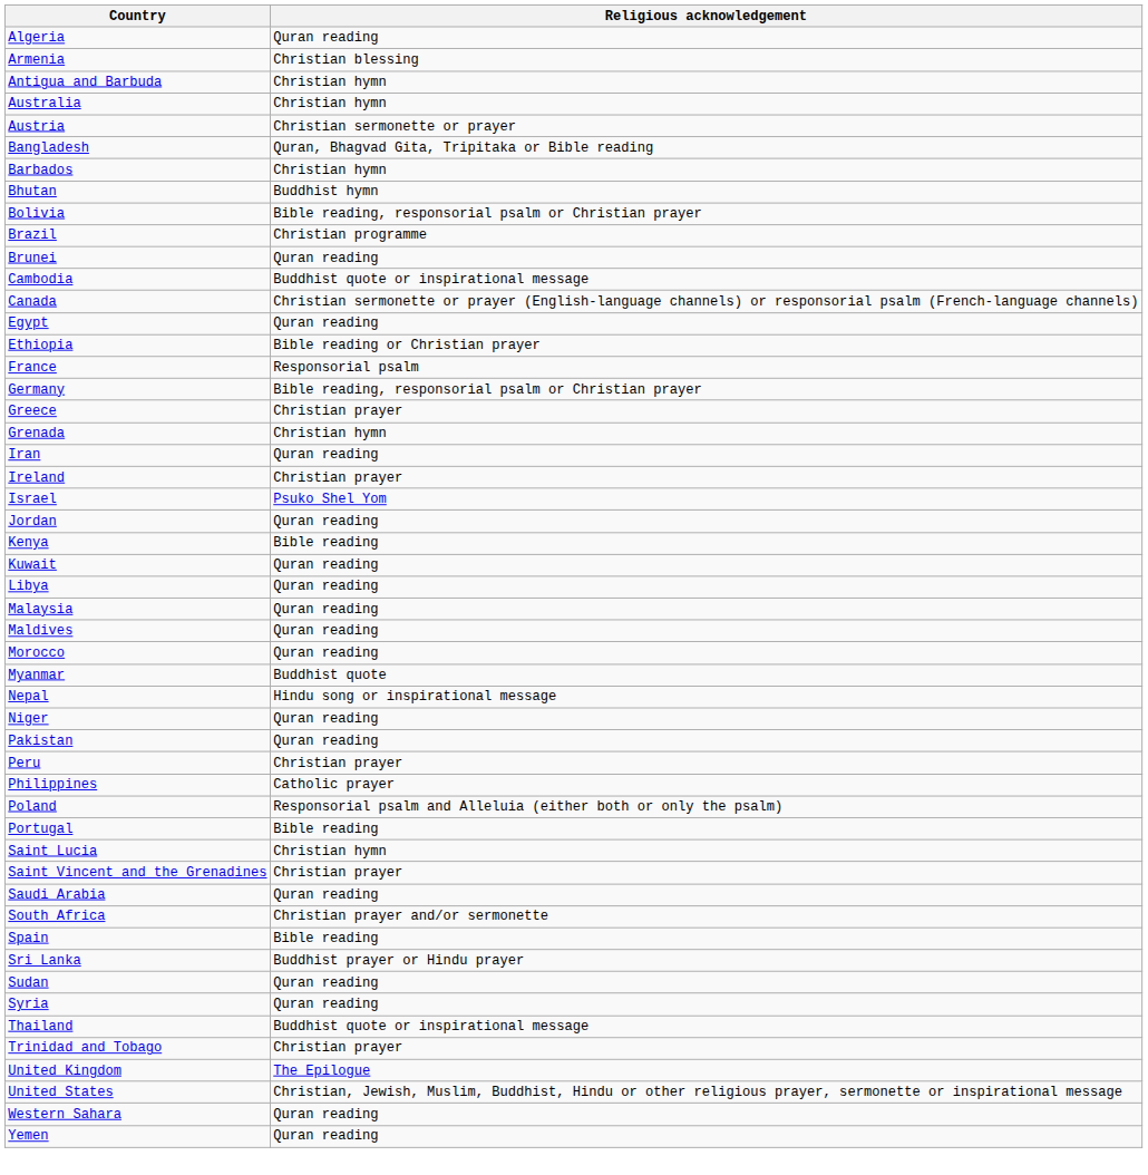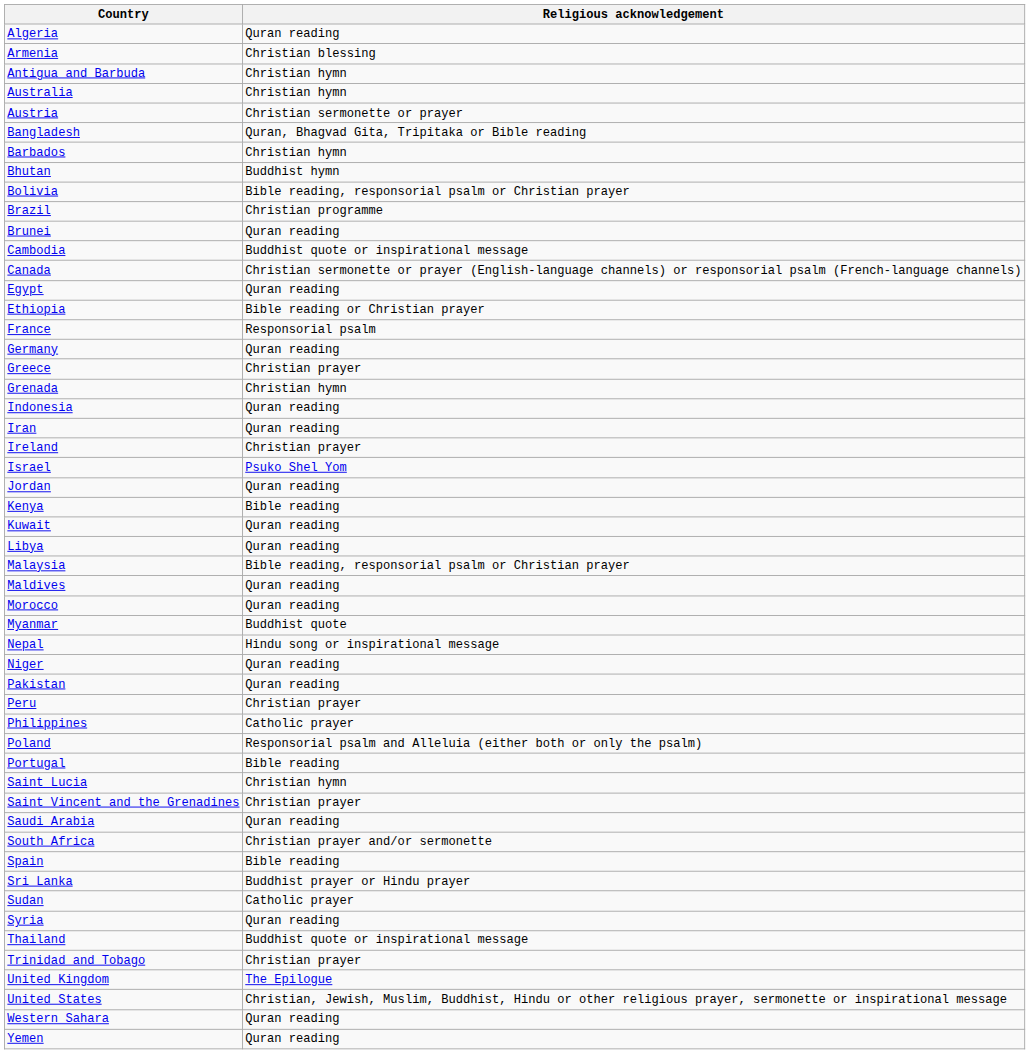 <table class="wikitable sortable">
 <tr>
 <th><strong>Country</strong></th>
 <th><strong>Religious acknowledgement</strong></th>
 </tr>
 <tr>
 <td> <a href='#'>Algeria</a></td>
 <td>Quran reading</td>
 </tr>
 <tr>
 <td> <a href='#'>Armenia</a></td>
 <td>Christian blessing</td>
 </tr>
 <tr>
 <td> <a href='#'>Antigua and Barbuda</a></td>
 <td>Christian hymn</td>
 </tr>
 <tr>
 <td> <a href='#'>Australia</a></td>
 <td>Christian hymn</td>
 </tr>
 <tr>
 <td> <a href='#'>Austria</a></td>
 <td>Christian sermonette or prayer</td>
 </tr>
 <tr>
 <td> <a href='#'>Bangladesh</a></td>
 <td>Quran, Bhagvad Gita, Tripitaka or Bible reading</td>
 </tr>
 <tr>
 <td> <a href='#'>Barbados</a></td>
 <td>Christian hymn</td>
 </tr>
 <tr>
 <td> <a href='#'>Bhutan</a></td>
 <td>Buddhist hymn</td>
 </tr>
 <tr>
 <td> <a href='#'>Bolivia</a></td>
 <td>Bible reading, responsorial psalm or Christian prayer</td>
 </tr>
 <tr>
 <td> <a href='#'>Brazil</a></td>
 <td>Christian programme</td>
 </tr>
 <tr>
 <td> <a href='#'>Brunei</a></td>
 <td>Quran reading</td>
 </tr>
 <tr>
 <td> <a href='#'>Cambodia</a></td>
 <td>Buddhist quote or inspirational message</td>
 </tr>
 <tr>
 <td> <a href='#'>Canada</a></td>
 <td>Christian sermonette or prayer (English-language channels) or responsorial psalm (French-language channels)</td>
 </tr>
 <tr>
 <td> <a href='#'>Egypt</a></td>
 <td>Quran reading</td>
 </tr>
 <tr>
 <td> <a href='#'>Ethiopia</a></td>
 <td>Bible reading or Christian prayer</td>
 </tr>
 <tr>
 <td> <a href='#'>France</a></td>
 <td>Responsorial psalm</td>
 </tr>
 <tr>
 <td> <a href='#'>Germany</a></td>
-<td>Bible reading, responsorial psalm or Christian prayer</td>
+<td>Quran reading</td>
 </tr>
 <tr>
 <td> <a href='#'>Greece</a></td>
 <td>Christian prayer</td>
 </tr>
 <tr>
 <td> <a href='#'>Grenada</a></td>
 <td>Christian hymn</td>
+</tr>
+<tr>
+<td> <a href='#'>Indonesia</a></td>
+<td>Quran reading</td>
 </tr>
 <tr>
 <td> <a href='#'>Iran</a></td>
 <td>Quran reading</td>
 </tr>
 <tr>
 <td> <a href='#'>Ireland</a></td>
 <td>Christian prayer</td>
 </tr>
 <tr>
 <td> <a href='#'>Israel</a></td>
 <td><a href='#'>Psuko Shel Yom</a></td>
 </tr>
 <tr>
 <td> <a href='#'>Jordan</a></td>
 <td>Quran reading</td>
 </tr>
 <tr>
 <td> <a href='#'>Kenya</a></td>
 <td>Bible reading</td>
 </tr>
 <tr>
 <td> <a href='#'>Kuwait</a></td>
 <td>Quran reading</td>
 </tr>
 <tr>
 <td> <a href='#'>Libya</a></td>
 <td>Quran reading</td>
 </tr>
 <tr>
 <td> <a href='#'>Malaysia</a></td>
-<td>Quran reading</td>
+<td>Bible reading, responsorial psalm or Christian prayer</td>
 </tr>
 <tr>
 <td> <a href='#'>Maldives</a></td>
 <td>Quran reading</td>
 </tr>
 <tr>
 <td> <a href='#'>Morocco</a></td>
 <td>Quran reading</td>
 </tr>
 <tr>
 <td> <a href='#'>Myanmar</a></td>
 <td>Buddhist quote</td>
 </tr>
 <tr>
 <td> <a href='#'>Nepal</a></td>
 <td>Hindu song or inspirational message</td>
 </tr>
 <tr>
 <td> <a href='#'>Niger</a></td>
 <td>Quran reading</td>
 </tr>
 <tr>
 <td> <a href='#'>Pakistan</a></td>
 <td>Quran reading</td>
 </tr>
 <tr>
 <td> <a href='#'>Peru</a></td>
 <td>Christian prayer</td>
 </tr>
 <tr>
 <td> <a href='#'>Philippines</a></td>
 <td>Catholic prayer</td>
 </tr>
 <tr>
 <td> <a href='#'>Poland</a></td>
 <td>Responsorial psalm and Alleluia (either both or only the psalm)</td>
 </tr>
 <tr>
 <td> <a href='#'>Portugal</a></td>
 <td>Bible reading</td>
 </tr>
 <tr>
 <td> <a href='#'>Saint Lucia</a></td>
 <td>Christian hymn</td>
 </tr>
 <tr>
 <td> <a href='#'>Saint Vincent and the Grenadines</a></td>
 <td>Christian prayer</td>
 </tr>
 <tr>
 <td> <a href='#'>Saudi Arabia</a></td>
 <td>Quran reading</td>
 </tr>
 <tr>
 <td> <a href='#'>South Africa</a></td>
 <td>Christian prayer and/or sermonette</td>
 </tr>
 <tr>
 <td> <a href='#'>Spain</a></td>
 <td>Bible reading</td>
 </tr>
 <tr>
 <td> <a href='#'>Sri Lanka</a></td>
 <td>Buddhist prayer or Hindu prayer</td>
 </tr>
 <tr>
 <td> <a href='#'>Sudan</a></td>
-<td>Quran reading</td>
+<td>Catholic prayer</td>
 </tr>
 <tr>
 <td> <a href='#'>Syria</a></td>
 <td>Quran reading</td>
 </tr>
 <tr>
 <td> <a href='#'>Thailand</a></td>
 <td>Buddhist quote or inspirational message</td>
 </tr>
 <tr>
 <td> <a href='#'>Trinidad and Tobago</a></td>
 <td>Christian prayer</td>
 </tr>
 <tr>
 <td> <a href='#'>United Kingdom</a></td>
 <td><a href='#'>The Epilogue</a></td>
 </tr>
 <tr>
 <td> <a href='#'>United States</a></td>
 <td>Christian, Jewish, Muslim, Buddhist, Hindu or other religious prayer, sermonette or inspirational message</td>
 </tr>
 <tr>
 <td> <a href='#'>Western Sahara</a></td>
 <td>Quran reading</td>
 </tr>
 <tr>
 <td> <a href='#'>Yemen</a></td>
 <td>Quran reading</td>
 </tr>
 </table>
